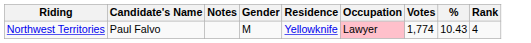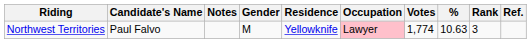 <table class="wikitable sortable">
 <tr>
 <th>Riding</th>
 <th>Candidate's Name</th>
 <th>Notes</th>
 <th>Gender</th>
 <th>Residence</th>
 <th>Occupation</th>
 <th>Votes</th>
 <th>%</th>
 <th>Rank</th>
+<th>Ref.</th>
 </tr>
 <tr>
 <td><a href='#'>Northwest Territories</a></td>
 <td>Paul Falvo</td>
 <td></td>
 <td>M</td>
 <td><a href='#'>Yellowknife</a></td>
 <td style="background: pink;">Lawyer</td>
 <td>1,774</td>
-<td>10.43</td>
-<td>4</td>
+<td>10.63</td>
+<td>3</td>
+<td></td>
 </tr>
 </table>
